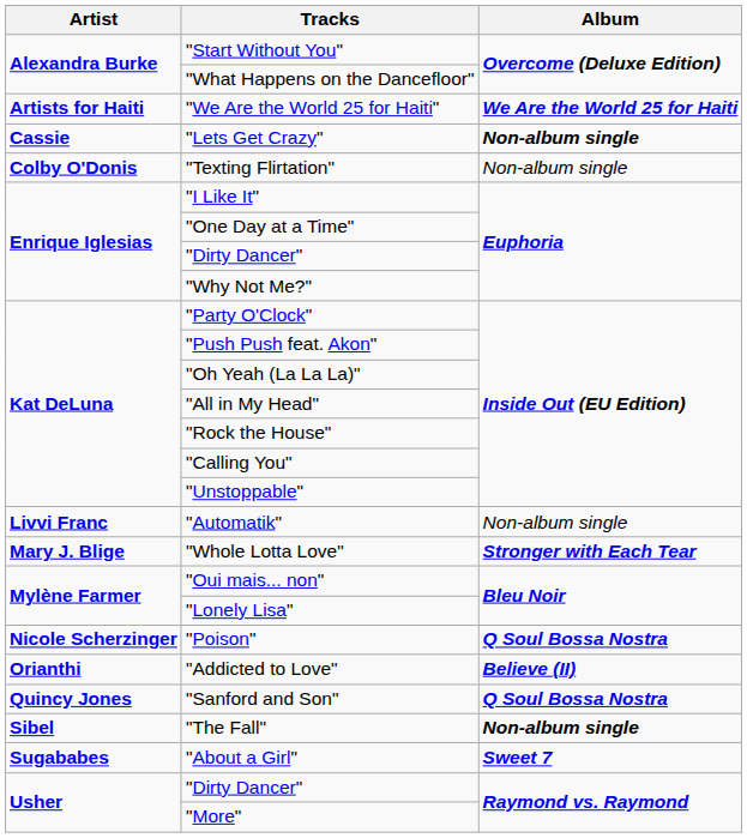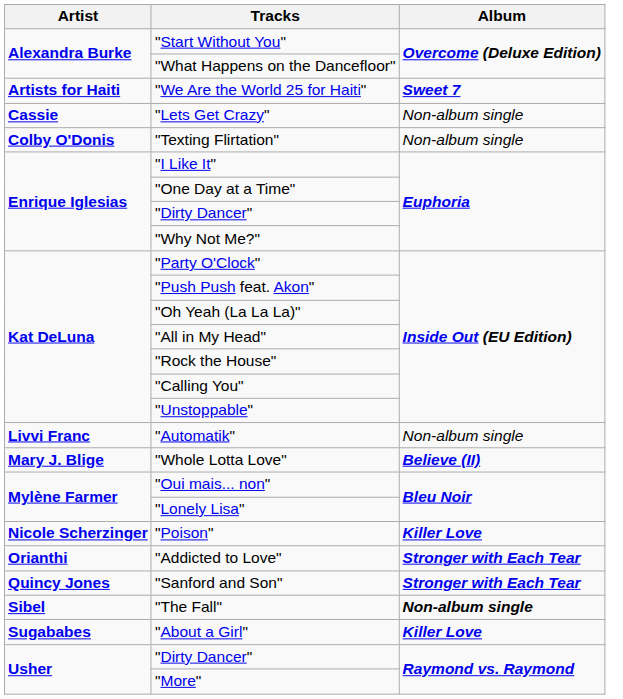 <table class="wikitable">
 <tr>
 <th rowspan="1">Artist</th>
 <th rowspan="1">Tracks</th>
 <th rowspan="1">Album</th>
 </tr>
 <tr>
 <td rowspan="2"><strong><a href='#'>Alexandra Burke</a></strong></td>
 <td>"<a href='#'>Start Without You</a>" </td>
 <td rowspan="2"><strong><em><a href='#'>Overcome</a> (Deluxe Edition)</em></strong></td>
 </tr>
 <tr>
 <td>"What Happens on the Dancefloor" </td>
 </tr>
 <tr>
 <td><strong><a href='#'>Artists for Haiti</a></strong></td>
 <td>"<a href='#'>We Are the World 25 for Haiti</a>"</td>
-<td><strong><em><a href='#'>We Are the World 25 for Haiti</a></em></strong></td>
+<td><strong><em><a href='#'>Sweet 7</a></em></strong></td>
 </tr>
 <tr>
 <td><strong><a href='#'>Cassie</a></strong></td>
 <td>"<a href='#'>Lets Get Crazy</a>" </td>
-<td><strong><em>Non-album single</em></strong></td>
+<td><em>Non-album single</em></td>
 </tr>
 <tr>
 <td><strong><a href='#'>Colby O'Donis</a></strong></td>
 <td>"Texting Flirtation"</td>
 <td><em>Non-album single</em></td>
 </tr>
 <tr>
 <td rowspan="4"><strong><a href='#'>Enrique Iglesias</a></strong></td>
 <td>"<a href='#'>I Like It</a>" </td>
 <td rowspan="4"><strong><em><a href='#'>Euphoria</a></em></strong></td>
 </tr>
 <tr>
 <td>"One Day at a Time" </td>
 </tr>
 <tr>
 <td>"<a href='#'>Dirty Dancer</a>" </td>
 </tr>
 <tr>
 <td>"Why Not Me?"</td>
 </tr>
 <tr>
 <td rowspan="7"><strong><a href='#'>Kat DeLuna</a></strong></td>
 <td>"<a href='#'>Party O'Clock</a>"</td>
 <td rowspan="7"><strong><em><a href='#'>Inside Out</a> (EU Edition)</em></strong></td>
 </tr>
 <tr>
 <td>"<a href='#'>Push Push</a> feat. <a href='#'>Akon</a>"</td>
 </tr>
 <tr>
 <td>"Oh Yeah (La La La)" </td>
 </tr>
 <tr>
 <td>"All in My Head"</td>
 </tr>
 <tr>
 <td>"Rock the House"</td>
 </tr>
 <tr>
 <td>"Calling You"</td>
 </tr>
 <tr>
 <td>"<a href='#'>Unstoppable</a>" </td>
 </tr>
 <tr>
 <td><strong><a href='#'>Livvi Franc</a></strong></td>
 <td>"<a href='#'>Automatik</a>"</td>
 <td><em>Non-album single</em></td>
 </tr>
 <tr>
 <td><strong><a href='#'>Mary J. Blige</a></strong></td>
 <td>"Whole Lotta Love"</td>
-<td><strong><em><a href='#'>Stronger with Each Tear</a></em></strong></td>
+<td><strong><em><a href='#'>Believe (II)</a></em></strong></td>
 </tr>
 <tr>
 <td rowspan="2"><strong><a href='#'>Mylène Farmer</a></strong></td>
 <td>"<a href='#'>Oui mais... non</a>"</td>
 <td rowspan="2"><strong><em><a href='#'>Bleu Noir</a></em></strong></td>
 </tr>
 <tr>
 <td>"<a href='#'>Lonely Lisa</a>"</td>
 </tr>
 <tr>
 <td><strong><a href='#'>Nicole Scherzinger</a></strong></td>
 <td>"<a href='#'>Poison</a>"</td>
-<td><strong><em><a href='#'>Q Soul Bossa Nostra</a></em></strong></td>
+<td><strong><em><a href='#'>Killer Love</a></em></strong></td>
 </tr>
 <tr>
 <td><strong><a href='#'>Orianthi</a></strong></td>
 <td>"Addicted to Love"</td>
-<td><strong><em><a href='#'>Believe (II)</a></em></strong></td>
+<td><strong><em><a href='#'>Stronger with Each Tear</a></em></strong></td>
 </tr>
 <tr>
 <td><strong><a href='#'>Quincy Jones</a></strong></td>
 <td>"Sanford and Son" </td>
-<td><strong><em><a href='#'>Q Soul Bossa Nostra</a></em></strong></td>
+<td><strong><em><a href='#'>Stronger with Each Tear</a></em></strong></td>
 </tr>
 <tr>
 <td><strong><a href='#'>Sibel</a></strong></td>
 <td>"The Fall" </td>
 <td><strong><em>Non-album single</em></strong></td>
 </tr>
 <tr>
 <td><strong><a href='#'>Sugababes</a></strong></td>
 <td>"<a href='#'>About a Girl</a>"</td>
-<td><strong><em><a href='#'>Sweet 7</a></em></strong></td>
+<td><strong><em><a href='#'>Killer Love</a></em></strong></td>
 </tr>
 <tr>
 <td rowspan="2"><strong><a href='#'>Usher</a></strong></td>
 <td>"<a href='#'>Dirty Dancer</a>" </td>
 <td rowspan="2"><strong><em><a href='#'>Raymond vs. Raymond</a></em></strong></td>
 </tr>
 <tr>
 <td>"<a href='#'>More</a>"</td>
 </tr>
 </table>
